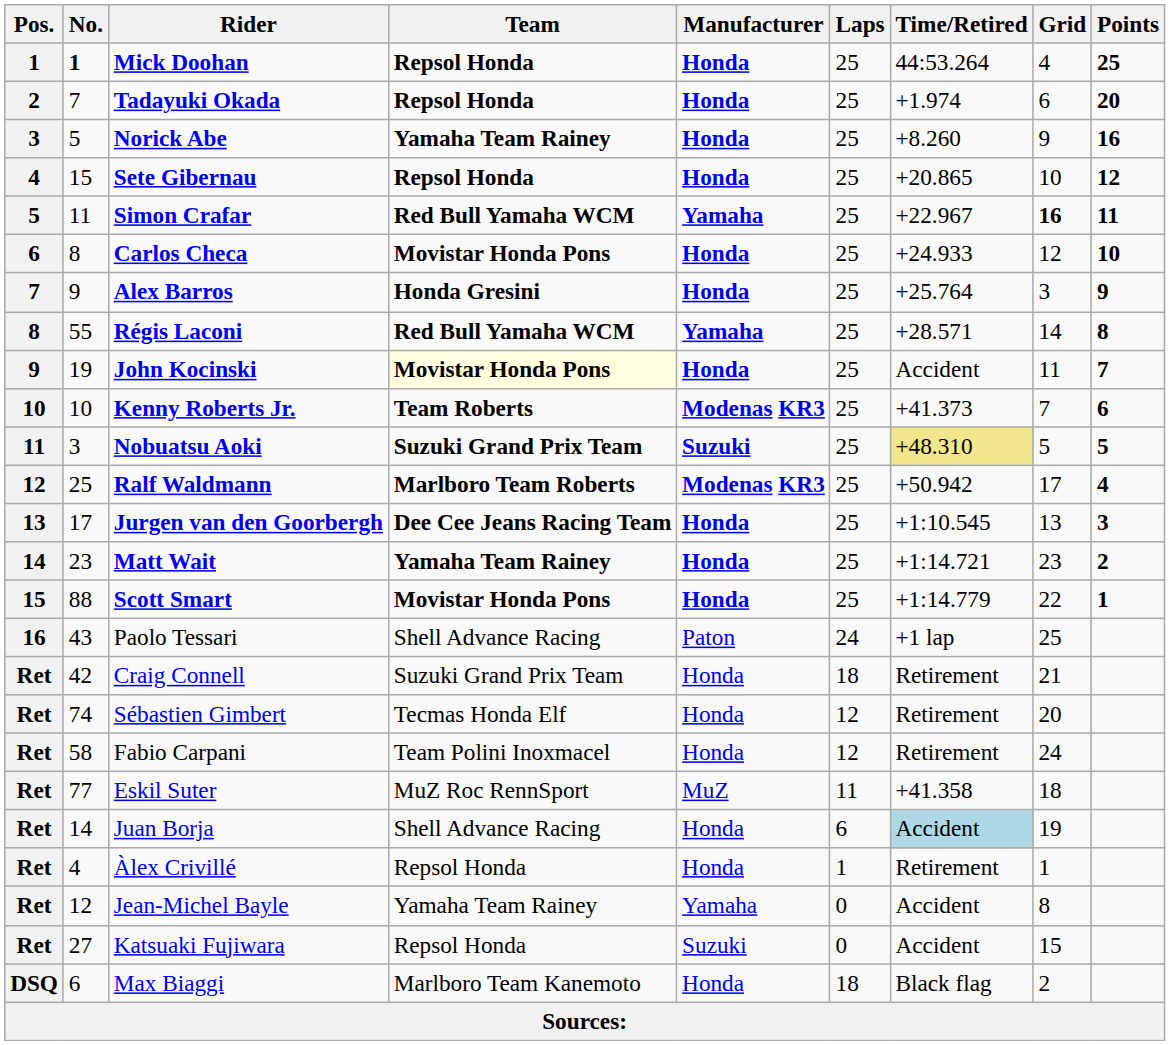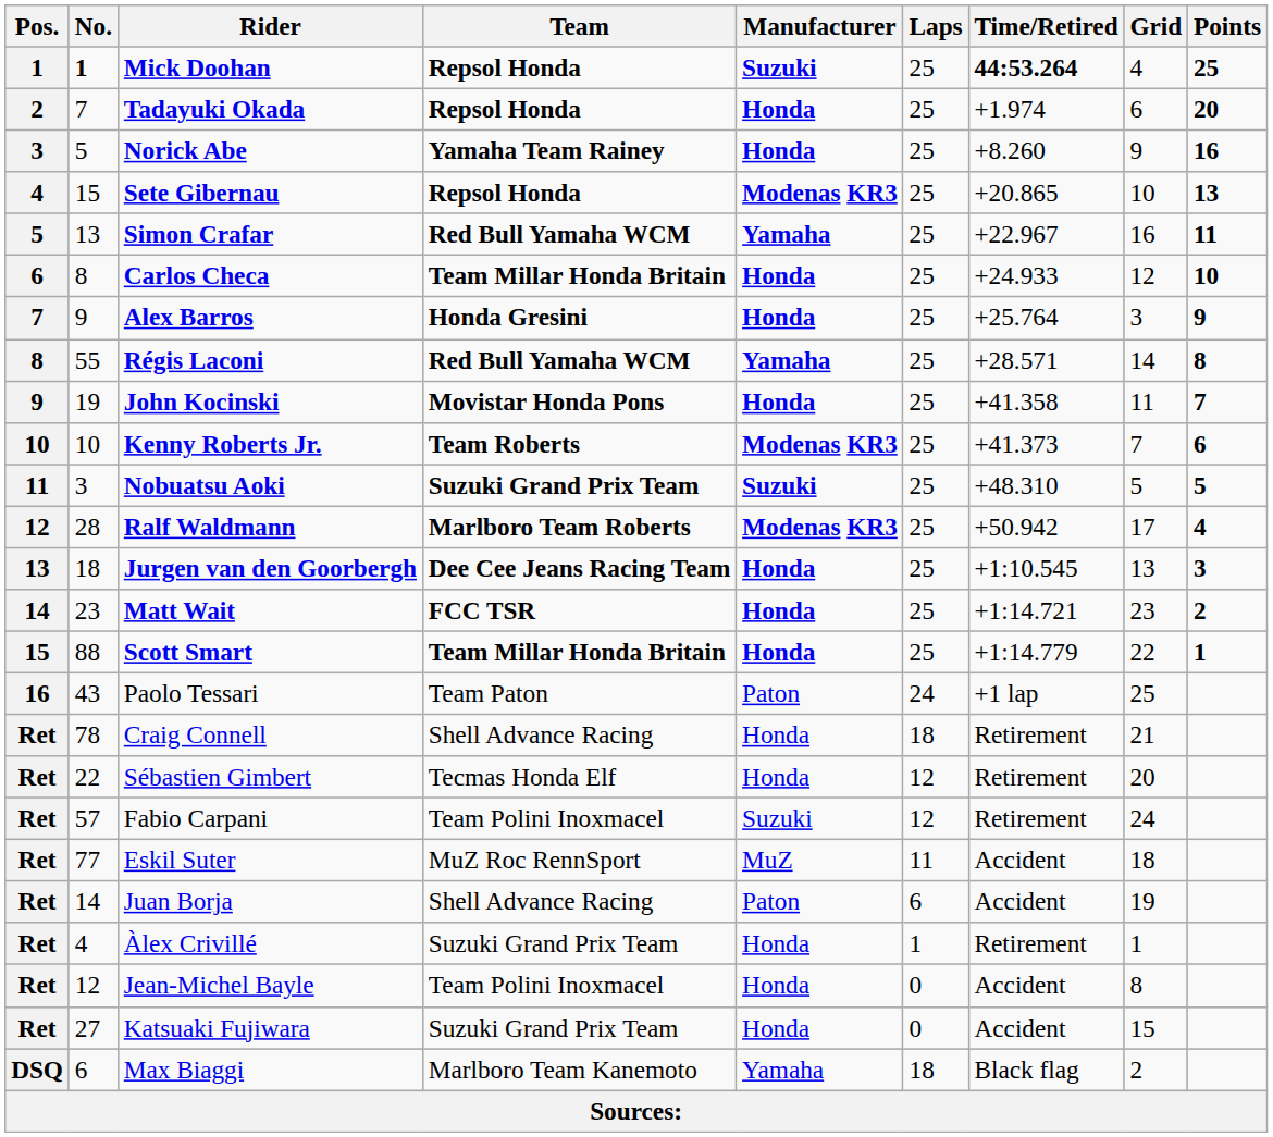 <table class="wikitable" style="font-size: 95%;">
 <tr>
 <th>Pos.</th>
 <th>No.</th>
 <th>Rider</th>
 <th>Team</th>
 <th>Manufacturer</th>
 <th>Laps</th>
 <th>Time/Retired</th>
 <th>Grid</th>
 <th>Points</th>
 </tr>
 <tr>
 <th>1</th>
 <td><strong>1</strong></td>
 <td> <strong><a href='#'>Mick Doohan</a></strong></td>
 <td><strong>Repsol Honda</strong></td>
-<td><strong><a href='#'>Honda</a></strong></td>
+<td><strong><a href='#'>Suzuki</a></strong></td>
 <td>25</td>
-<td>44:53.264</td>
+<td><strong>44:53.264</strong></td>
 <td>4</td>
 <td><strong>25</strong></td>
 </tr>
 <tr>
 <th>2</th>
 <td>7</td>
 <td> <strong><a href='#'>Tadayuki Okada</a></strong></td>
 <td><strong>Repsol Honda</strong></td>
 <td><strong><a href='#'>Honda</a></strong></td>
 <td>25</td>
 <td>+1.974</td>
 <td>6</td>
 <td><strong>20</strong></td>
 </tr>
 <tr>
 <th>3</th>
 <td>5</td>
 <td> <strong><a href='#'>Norick Abe</a></strong></td>
 <td><strong>Yamaha Team Rainey</strong></td>
 <td><strong><a href='#'>Honda</a></strong></td>
 <td>25</td>
 <td>+8.260</td>
 <td>9</td>
 <td><strong>16</strong></td>
 </tr>
 <tr>
 <th>4</th>
 <td>15</td>
 <td> <strong><a href='#'>Sete Gibernau</a></strong></td>
 <td><strong>Repsol Honda</strong></td>
-<td><strong><a href='#'>Honda</a></strong></td>
+<td><strong><a href='#'>Modenas</a> <a href='#'>KR3</a></strong></td>
 <td>25</td>
 <td>+20.865</td>
 <td>10</td>
-<td><strong>12</strong></td>
+<td><strong>13</strong></td>
 </tr>
 <tr>
 <th>5</th>
-<td>11</td>
+<td>13</td>
 <td> <strong><a href='#'>Simon Crafar</a></strong></td>
 <td><strong>Red Bull Yamaha WCM</strong></td>
 <td><strong><a href='#'>Yamaha</a></strong></td>
 <td>25</td>
 <td>+22.967</td>
-<td><strong>16</strong></td>
+<td>16</td>
 <td><strong>11</strong></td>
 </tr>
 <tr>
 <th>6</th>
 <td>8</td>
 <td> <strong><a href='#'>Carlos Checa</a></strong></td>
-<td><strong>Movistar Honda Pons</strong></td>
+<td><strong>Team Millar Honda Britain</strong></td>
 <td><strong><a href='#'>Honda</a></strong></td>
 <td>25</td>
 <td>+24.933</td>
 <td>12</td>
 <td><strong>10</strong></td>
 </tr>
 <tr>
 <th>7</th>
 <td>9</td>
 <td> <strong><a href='#'>Alex Barros</a></strong></td>
 <td><strong>Honda Gresini</strong></td>
 <td><strong><a href='#'>Honda</a></strong></td>
 <td>25</td>
 <td>+25.764</td>
 <td>3</td>
 <td><strong>9</strong></td>
 </tr>
 <tr>
 <th>8</th>
 <td>55</td>
 <td> <strong><a href='#'>Régis Laconi</a></strong></td>
 <td><strong>Red Bull Yamaha WCM</strong></td>
 <td><strong><a href='#'>Yamaha</a></strong></td>
 <td>25</td>
 <td>+28.571</td>
 <td>14</td>
 <td><strong>8</strong></td>
 </tr>
 <tr>
 <th>9</th>
 <td>19</td>
 <td> <strong><a href='#'>John Kocinski</a></strong></td>
-<td style="background: lightyellow;"><strong>Movistar Honda Pons</strong></td>
+<td><strong>Movistar Honda Pons</strong></td>
 <td><strong><a href='#'>Honda</a></strong></td>
 <td>25</td>
-<td>Accident</td>
+<td>+41.358</td>
 <td>11</td>
 <td><strong>7</strong></td>
 </tr>
 <tr>
 <th>10</th>
 <td>10</td>
 <td> <strong><a href='#'>Kenny Roberts Jr.</a></strong></td>
 <td><strong>Team Roberts</strong></td>
 <td><strong><a href='#'>Modenas</a> <a href='#'>KR3</a></strong></td>
 <td>25</td>
 <td>+41.373</td>
 <td>7</td>
 <td><strong>6</strong></td>
 </tr>
 <tr>
 <th>11</th>
 <td>3</td>
 <td> <strong><a href='#'>Nobuatsu Aoki</a></strong></td>
 <td><strong>Suzuki Grand Prix Team</strong></td>
 <td><strong><a href='#'>Suzuki</a></strong></td>
 <td>25</td>
-<td style="background: khaki;">+48.310</td>
+<td>+48.310</td>
 <td>5</td>
 <td><strong>5</strong></td>
 </tr>
 <tr>
 <th>12</th>
-<td>25</td>
+<td>28</td>
 <td> <strong><a href='#'>Ralf Waldmann</a></strong></td>
 <td><strong>Marlboro Team Roberts</strong></td>
 <td><strong><a href='#'>Modenas</a> <a href='#'>KR3</a></strong></td>
 <td>25</td>
 <td>+50.942</td>
 <td>17</td>
 <td><strong>4</strong></td>
 </tr>
 <tr>
 <th>13</th>
-<td>17</td>
+<td>18</td>
 <td> <strong><a href='#'>Jurgen van den Goorbergh</a></strong></td>
 <td><strong>Dee Cee Jeans Racing Team</strong></td>
 <td><strong><a href='#'>Honda</a></strong></td>
 <td>25</td>
 <td>+1:10.545</td>
 <td>13</td>
 <td><strong>3</strong></td>
 </tr>
 <tr>
 <th>14</th>
 <td>23</td>
 <td> <strong><a href='#'>Matt Wait</a></strong></td>
-<td><strong>Yamaha Team Rainey</strong></td>
+<td><strong>FCC TSR</strong></td>
 <td><strong><a href='#'>Honda</a></strong></td>
 <td>25</td>
 <td>+1:14.721</td>
 <td>23</td>
 <td><strong>2</strong></td>
 </tr>
 <tr>
 <th>15</th>
 <td>88</td>
 <td> <strong><a href='#'>Scott Smart</a></strong></td>
-<td><strong>Movistar Honda Pons</strong></td>
+<td><strong>Team Millar Honda Britain</strong></td>
 <td><strong><a href='#'>Honda</a></strong></td>
 <td>25</td>
 <td>+1:14.779</td>
 <td>22</td>
 <td><strong>1</strong></td>
 </tr>
 <tr>
 <th>16</th>
 <td>43</td>
 <td> Paolo Tessari</td>
-<td>Shell Advance Racing</td>
+<td>Team Paton</td>
 <td><a href='#'>Paton</a></td>
 <td>24</td>
 <td>+1 lap</td>
 <td>25</td>
 <td></td>
 </tr>
 <tr>
 <th>Ret</th>
-<td>42</td>
+<td>78</td>
 <td> <a href='#'>Craig Connell</a></td>
-<td>Suzuki Grand Prix Team</td>
+<td>Shell Advance Racing</td>
 <td><a href='#'>Honda</a></td>
 <td>18</td>
 <td>Retirement</td>
 <td>21</td>
 <td></td>
 </tr>
 <tr>
 <th>Ret</th>
-<td>74</td>
+<td>22</td>
 <td> <a href='#'>Sébastien Gimbert</a></td>
 <td>Tecmas Honda Elf</td>
 <td><a href='#'>Honda</a></td>
 <td>12</td>
 <td>Retirement</td>
 <td>20</td>
 <td></td>
 </tr>
 <tr>
 <th>Ret</th>
-<td>58</td>
+<td>57</td>
 <td> Fabio Carpani</td>
 <td>Team Polini Inoxmacel</td>
-<td><a href='#'>Honda</a></td>
+<td><a href='#'>Suzuki</a></td>
 <td>12</td>
 <td>Retirement</td>
 <td>24</td>
 <td></td>
 </tr>
 <tr>
 <th>Ret</th>
 <td>77</td>
 <td> <a href='#'>Eskil Suter</a></td>
 <td>MuZ Roc RennSport</td>
 <td><a href='#'>MuZ</a></td>
 <td>11</td>
-<td>+41.358</td>
+<td>Accident</td>
 <td>18</td>
 <td></td>
 </tr>
 <tr>
 <th>Ret</th>
 <td>14</td>
 <td> <a href='#'>Juan Borja</a></td>
 <td>Shell Advance Racing</td>
-<td><a href='#'>Honda</a></td>
+<td><a href='#'>Paton</a></td>
 <td>6</td>
-<td style="background: lightblue;">Accident</td>
+<td>Accident</td>
 <td>19</td>
 <td></td>
 </tr>
 <tr>
 <th>Ret</th>
 <td>4</td>
 <td> <a href='#'>Àlex Crivillé</a></td>
-<td>Repsol Honda</td>
+<td>Suzuki Grand Prix Team</td>
 <td><a href='#'>Honda</a></td>
 <td>1</td>
 <td>Retirement</td>
 <td>1</td>
 <td></td>
 </tr>
 <tr>
 <th>Ret</th>
 <td>12</td>
 <td> <a href='#'>Jean-Michel Bayle</a></td>
-<td>Yamaha Team Rainey</td>
-<td><a href='#'>Yamaha</a></td>
+<td>Team Polini Inoxmacel</td>
+<td><a href='#'>Honda</a></td>
 <td>0</td>
 <td>Accident</td>
 <td>8</td>
 <td></td>
 </tr>
 <tr>
 <th>Ret</th>
 <td>27</td>
 <td> <a href='#'>Katsuaki Fujiwara</a></td>
-<td>Repsol Honda</td>
-<td><a href='#'>Suzuki</a></td>
+<td>Suzuki Grand Prix Team</td>
+<td><a href='#'>Honda</a></td>
 <td>0</td>
 <td>Accident</td>
 <td>15</td>
 <td></td>
 </tr>
 <tr>
 <th>DSQ</th>
 <td>6</td>
 <td> <a href='#'>Max Biaggi</a></td>
 <td>Marlboro Team Kanemoto</td>
-<td><a href='#'>Honda</a></td>
+<td><a href='#'>Yamaha</a></td>
 <td>18</td>
 <td>Black flag</td>
 <td>2</td>
 <td></td>
 </tr>
 <tr>
 <th colspan=9>Sources: </th>
 </tr>
 </table>
